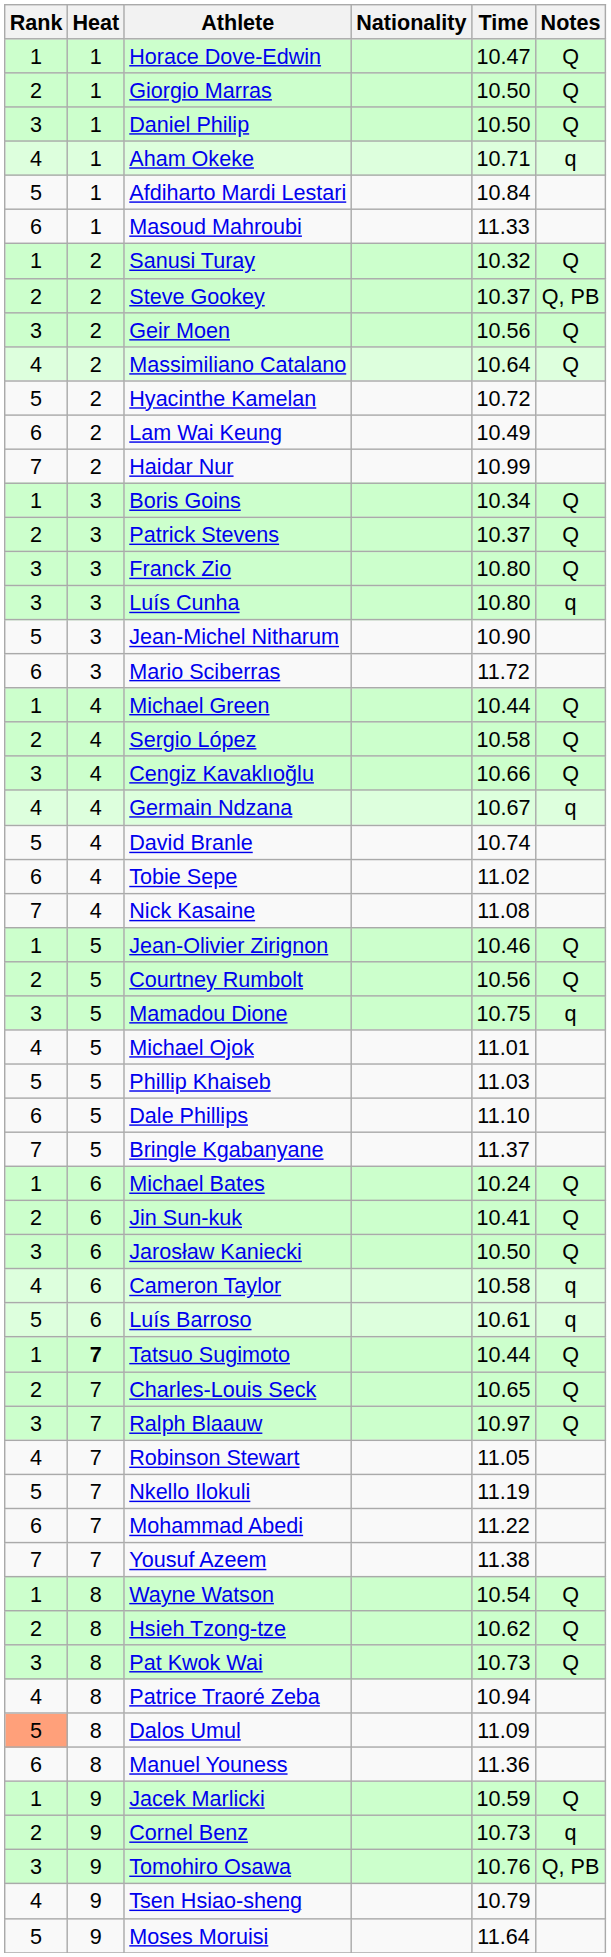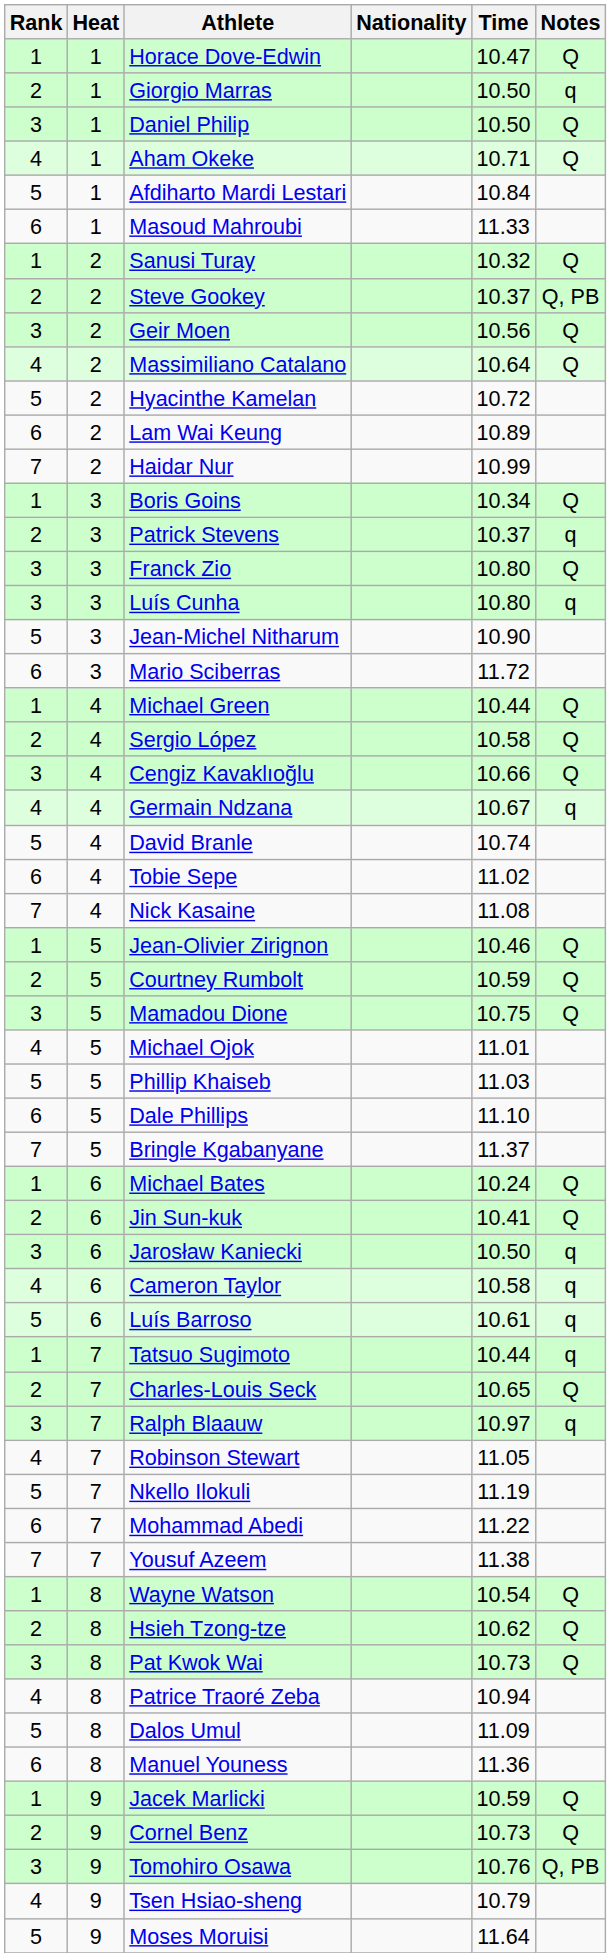 <table class="wikitable sortable" style="text-align:center;font-size:95%">
 <tr>
 <th>Rank</th>
 <th>Heat</th>
 <th>Athlete</th>
 <th>Nationality</th>
 <th>Time</th>
 <th>Notes</th>
 </tr>
 <tr bgcolor=ccffcc>
 <td>1</td>
 <td>1</td>
 <td align="left"><a href='#'>Horace Dove-Edwin</a></td>
 <td align=left></td>
 <td>10.47</td>
 <td>Q</td>
 </tr>
 <tr bgcolor=ccffcc>
 <td>2</td>
 <td>1</td>
 <td align="left"><a href='#'>Giorgio Marras</a></td>
 <td align=left></td>
 <td>10.50</td>
-<td>Q</td>
+<td>q</td>
 </tr>
 <tr bgcolor=ccffcc>
 <td>3</td>
 <td>1</td>
 <td align="left"><a href='#'>Daniel Philip</a></td>
 <td align=left></td>
 <td>10.50</td>
 <td>Q</td>
 </tr>
 <tr bgcolor=ddffdd>
 <td>4</td>
 <td>1</td>
 <td align="left"><a href='#'>Aham Okeke</a></td>
 <td align=left></td>
 <td>10.71</td>
-<td>q</td>
+<td>Q</td>
 </tr>
 <tr>
 <td>5</td>
 <td>1</td>
 <td align="left"><a href='#'>Afdiharto Mardi Lestari</a></td>
 <td align=left></td>
 <td>10.84</td>
 <td></td>
 </tr>
 <tr>
 <td>6</td>
 <td>1</td>
 <td align="left"><a href='#'>Masoud Mahroubi</a></td>
 <td align=left></td>
 <td>11.33</td>
 <td></td>
 </tr>
 <tr bgcolor=ccffcc>
 <td>1</td>
 <td>2</td>
 <td align="left"><a href='#'>Sanusi Turay</a></td>
 <td align=left></td>
 <td>10.32</td>
 <td>Q</td>
 </tr>
 <tr bgcolor=ccffcc>
 <td>2</td>
 <td>2</td>
 <td align="left"><a href='#'>Steve Gookey</a></td>
 <td align=left></td>
 <td>10.37</td>
 <td>Q, PB</td>
 </tr>
 <tr bgcolor=ccffcc>
 <td>3</td>
 <td>2</td>
 <td align="left"><a href='#'>Geir Moen</a></td>
 <td align=left></td>
 <td>10.56</td>
 <td>Q</td>
 </tr>
 <tr bgcolor=ddffdd>
 <td>4</td>
 <td>2</td>
 <td align="left"><a href='#'>Massimiliano Catalano</a></td>
 <td align=left></td>
 <td>10.64</td>
 <td>Q</td>
 </tr>
 <tr>
 <td>5</td>
 <td>2</td>
 <td align="left"><a href='#'>Hyacinthe Kamelan</a></td>
 <td align=left></td>
 <td>10.72</td>
 <td></td>
 </tr>
 <tr>
 <td>6</td>
 <td>2</td>
 <td align="left"><a href='#'>Lam Wai Keung</a></td>
 <td align=left></td>
-<td>10.49</td>
+<td>10.89</td>
 <td></td>
 </tr>
 <tr>
 <td>7</td>
 <td>2</td>
 <td align="left"><a href='#'>Haidar Nur</a></td>
 <td align=left></td>
 <td>10.99</td>
 <td></td>
 </tr>
 <tr bgcolor=ccffcc>
 <td>1</td>
 <td>3</td>
 <td align="left"><a href='#'>Boris Goins</a></td>
 <td align=left></td>
 <td>10.34</td>
 <td>Q</td>
 </tr>
 <tr bgcolor=ccffcc>
 <td>2</td>
 <td>3</td>
 <td align="left"><a href='#'>Patrick Stevens</a></td>
 <td align=left></td>
 <td>10.37</td>
-<td>Q</td>
+<td>q</td>
 </tr>
 <tr bgcolor=ccffcc>
 <td>3</td>
 <td>3</td>
 <td align="left"><a href='#'>Franck Zio</a></td>
 <td align=left></td>
 <td>10.80</td>
 <td>Q</td>
 </tr>
 <tr bgcolor=ccffcc>
 <td>3</td>
 <td>3</td>
 <td align="left"><a href='#'>Luís Cunha</a></td>
 <td align=left></td>
 <td>10.80</td>
 <td>q</td>
 </tr>
 <tr>
 <td>5</td>
 <td>3</td>
 <td align=left><a href='#'>Jean-Michel Nitharum</a></td>
 <td align=left></td>
 <td>10.90</td>
 <td></td>
 </tr>
 <tr>
 <td>6</td>
 <td>3</td>
 <td align=left><a href='#'>Mario Sciberras</a></td>
 <td align=left></td>
 <td>11.72</td>
 <td></td>
 </tr>
 <tr bgcolor=ccffcc>
 <td>1</td>
 <td>4</td>
 <td align="left"><a href='#'>Michael Green</a></td>
 <td align=left></td>
 <td>10.44</td>
 <td>Q</td>
 </tr>
 <tr bgcolor=ccffcc>
 <td>2</td>
 <td>4</td>
 <td align="left"><a href='#'>Sergio López</a></td>
 <td align=left></td>
 <td>10.58</td>
 <td>Q</td>
 </tr>
 <tr bgcolor=ccffcc>
 <td>3</td>
 <td>4</td>
 <td align="left"><a href='#'>Cengiz Kavaklıoğlu</a></td>
 <td align=left></td>
 <td>10.66</td>
 <td>Q</td>
 </tr>
 <tr bgcolor=ddffdd>
 <td>4</td>
 <td>4</td>
 <td align="left"><a href='#'>Germain Ndzana</a></td>
 <td align=left></td>
 <td>10.67</td>
 <td>q</td>
 </tr>
 <tr>
 <td>5</td>
 <td>4</td>
 <td align="left"><a href='#'>David Branle</a></td>
 <td align=left></td>
 <td>10.74</td>
 <td></td>
 </tr>
 <tr>
 <td>6</td>
 <td>4</td>
 <td align="left"><a href='#'>Tobie Sepe</a></td>
 <td align=left></td>
 <td>11.02</td>
 <td></td>
 </tr>
 <tr>
 <td>7</td>
 <td>4</td>
 <td align="left"><a href='#'>Nick Kasaine</a></td>
 <td align=left></td>
 <td>11.08</td>
 <td></td>
 </tr>
 <tr bgcolor=ccffcc>
 <td>1</td>
 <td>5</td>
 <td align="left"><a href='#'>Jean-Olivier Zirignon</a></td>
 <td align=left></td>
 <td>10.46</td>
 <td>Q</td>
 </tr>
 <tr bgcolor=ccffcc>
 <td>2</td>
 <td>5</td>
 <td align="left"><a href='#'>Courtney Rumbolt</a></td>
 <td align=left></td>
-<td>10.56</td>
+<td>10.59</td>
 <td>Q</td>
 </tr>
 <tr bgcolor=ccffcc>
 <td>3</td>
 <td>5</td>
 <td align="left"><a href='#'>Mamadou Dione</a></td>
 <td align=left></td>
 <td>10.75</td>
-<td>q</td>
+<td>Q</td>
 </tr>
 <tr>
 <td>4</td>
 <td>5</td>
 <td align="left"><a href='#'>Michael Ojok</a></td>
 <td align=left></td>
 <td>11.01</td>
 <td></td>
 </tr>
 <tr>
 <td>5</td>
 <td>5</td>
 <td align="left"><a href='#'>Phillip Khaiseb</a></td>
 <td align=left></td>
 <td>11.03</td>
 <td></td>
 </tr>
 <tr>
 <td>6</td>
 <td>5</td>
 <td align="left"><a href='#'>Dale Phillips</a></td>
 <td align=left></td>
 <td>11.10</td>
 <td></td>
 </tr>
 <tr>
 <td>7</td>
 <td>5</td>
 <td align="left"><a href='#'>Bringle Kgabanyane</a></td>
 <td align=left></td>
 <td>11.37</td>
 <td></td>
 </tr>
 <tr bgcolor=ccffcc>
 <td>1</td>
 <td>6</td>
 <td align="left"><a href='#'>Michael Bates</a></td>
 <td align=left></td>
 <td>10.24</td>
 <td>Q</td>
 </tr>
 <tr bgcolor=ccffcc>
 <td>2</td>
 <td>6</td>
 <td align="left"><a href='#'>Jin Sun-kuk</a></td>
 <td align=left></td>
 <td>10.41</td>
 <td>Q</td>
 </tr>
 <tr bgcolor=ccffcc>
 <td>3</td>
 <td>6</td>
 <td align="left"><a href='#'>Jarosław Kaniecki</a></td>
 <td align=left></td>
 <td>10.50</td>
-<td>Q</td>
+<td>q</td>
 </tr>
 <tr bgcolor=ddffdd>
 <td>4</td>
 <td>6</td>
 <td align="left"><a href='#'>Cameron Taylor</a></td>
 <td align=left></td>
 <td>10.58</td>
 <td>q</td>
 </tr>
 <tr bgcolor=ddffdd>
 <td>5</td>
 <td>6</td>
 <td align="left"><a href='#'>Luís Barroso</a></td>
 <td align=left></td>
 <td>10.61</td>
 <td>q</td>
 </tr>
 <tr bgcolor=ccffcc>
 <td>1</td>
-<td><strong>7</strong></td>
+<td>7</td>
 <td align="left"><a href='#'>Tatsuo Sugimoto</a></td>
 <td align=left></td>
 <td>10.44</td>
-<td>Q</td>
+<td>q</td>
 </tr>
 <tr bgcolor=ccffcc>
 <td>2</td>
 <td>7</td>
 <td align="left"><a href='#'>Charles-Louis Seck</a></td>
 <td align=left></td>
 <td>10.65</td>
 <td>Q</td>
 </tr>
 <tr bgcolor=ccffcc>
 <td>3</td>
 <td>7</td>
 <td align="left"><a href='#'>Ralph Blaauw</a></td>
 <td align=left></td>
 <td>10.97</td>
-<td>Q</td>
+<td>q</td>
 </tr>
 <tr>
 <td>4</td>
 <td>7</td>
 <td align="left"><a href='#'>Robinson Stewart</a></td>
 <td align=left></td>
 <td>11.05</td>
 <td></td>
 </tr>
 <tr>
 <td>5</td>
 <td>7</td>
 <td align="left"><a href='#'>Nkello Ilokuli</a></td>
 <td align=left></td>
 <td>11.19</td>
 <td></td>
 </tr>
 <tr>
 <td>6</td>
 <td>7</td>
 <td align="left"><a href='#'>Mohammad Abedi</a></td>
 <td align=left></td>
 <td>11.22</td>
 <td></td>
 </tr>
 <tr>
 <td>7</td>
 <td>7</td>
 <td align="left"><a href='#'>Yousuf Azeem</a></td>
 <td align=left></td>
 <td>11.38</td>
 <td></td>
 </tr>
 <tr bgcolor=ccffcc>
 <td>1</td>
 <td>8</td>
 <td align="left"><a href='#'>Wayne Watson</a></td>
 <td align=left></td>
 <td>10.54</td>
 <td>Q</td>
 </tr>
 <tr bgcolor=ccffcc>
 <td>2</td>
 <td>8</td>
 <td align="left"><a href='#'>Hsieh Tzong-tze</a></td>
 <td align=left></td>
 <td>10.62</td>
 <td>Q</td>
 </tr>
 <tr bgcolor=ccffcc>
 <td>3</td>
 <td>8</td>
 <td align="left"><a href='#'>Pat Kwok Wai</a></td>
 <td align=left></td>
 <td>10.73</td>
 <td>Q</td>
 </tr>
 <tr>
 <td>4</td>
 <td>8</td>
 <td align="left"><a href='#'>Patrice Traoré Zeba</a></td>
 <td align=left></td>
 <td>10.94</td>
 <td></td>
 </tr>
 <tr>
-<td style="background: lightsalmon;">5</td>
+<td>5</td>
 <td>8</td>
 <td align="left"><a href='#'>Dalos Umul</a></td>
 <td align=left></td>
 <td>11.09</td>
 <td></td>
 </tr>
 <tr>
 <td>6</td>
 <td>8</td>
 <td align="left"><a href='#'>Manuel Youness</a></td>
 <td align=left></td>
 <td>11.36</td>
 <td></td>
 </tr>
 <tr bgcolor=ccffcc>
 <td>1</td>
 <td>9</td>
 <td align="left"><a href='#'>Jacek Marlicki</a></td>
 <td align=left></td>
 <td>10.59</td>
 <td>Q</td>
 </tr>
 <tr bgcolor=ccffcc>
 <td>2</td>
 <td>9</td>
 <td align="left"><a href='#'>Cornel Benz</a></td>
 <td align=left></td>
 <td>10.73</td>
-<td>q</td>
+<td>Q</td>
 </tr>
 <tr bgcolor=ccffcc>
 <td>3</td>
 <td>9</td>
 <td align="left"><a href='#'>Tomohiro Osawa</a></td>
 <td align=left></td>
 <td>10.76</td>
 <td>Q, PB</td>
 </tr>
 <tr>
 <td>4</td>
 <td>9</td>
 <td align="left"><a href='#'>Tsen Hsiao-sheng</a></td>
 <td align=left></td>
 <td>10.79</td>
 <td></td>
 </tr>
 <tr>
 <td>5</td>
 <td>9</td>
 <td align="left"><a href='#'>Moses Moruisi</a></td>
 <td align=left></td>
 <td>11.64</td>
 <td></td>
 </tr>
 </table>
